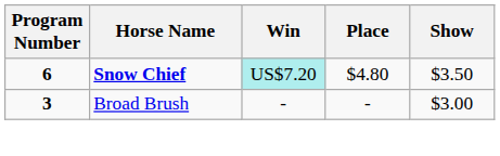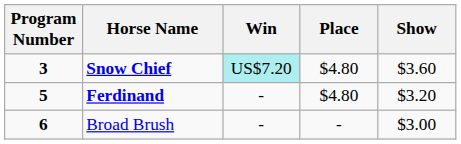 <table class="wikitable sortable" style="font-size:90%">
 <tr>
 <th width="58px">Program <br> Number</th>
 <th width="110px">Horse Name <br></th>
 <th width="58px">Win <br></th>
 <th width="58px">Place <br></th>
 <th width="58px">Show <br></th>
 </tr>
 <tr>
-<td align=center><strong>6</strong></td>
+<td align=center><strong>3</strong></td>
 <td><strong><a href='#'>Snow Chief</a></strong></td>
 <td align=center style="background: paleturquoise;">US$7.20</td>
 <td align=center>$4.80</td>
-<td align=center>$3.50</td>
+<td align=center>$3.60</td>
 </tr>
 <tr>
-<td align=center><strong>3</strong></td>
+<td align=center><strong>5</strong></td>
+<td><strong><a href='#'>Ferdinand</a></strong></td>
+<td align=center>-</td>
+<td align=center>$4.80</td>
+<td align=center>$3.20</td>
+</tr>
+<tr>
+<td align=center><strong>6</strong></td>
 <td><a href='#'>Broad Brush</a></td>
 <td align=center>-</td>
 <td align=center>-</td>
 <td align=center>$3.00</td>
 </tr>
 </table>
